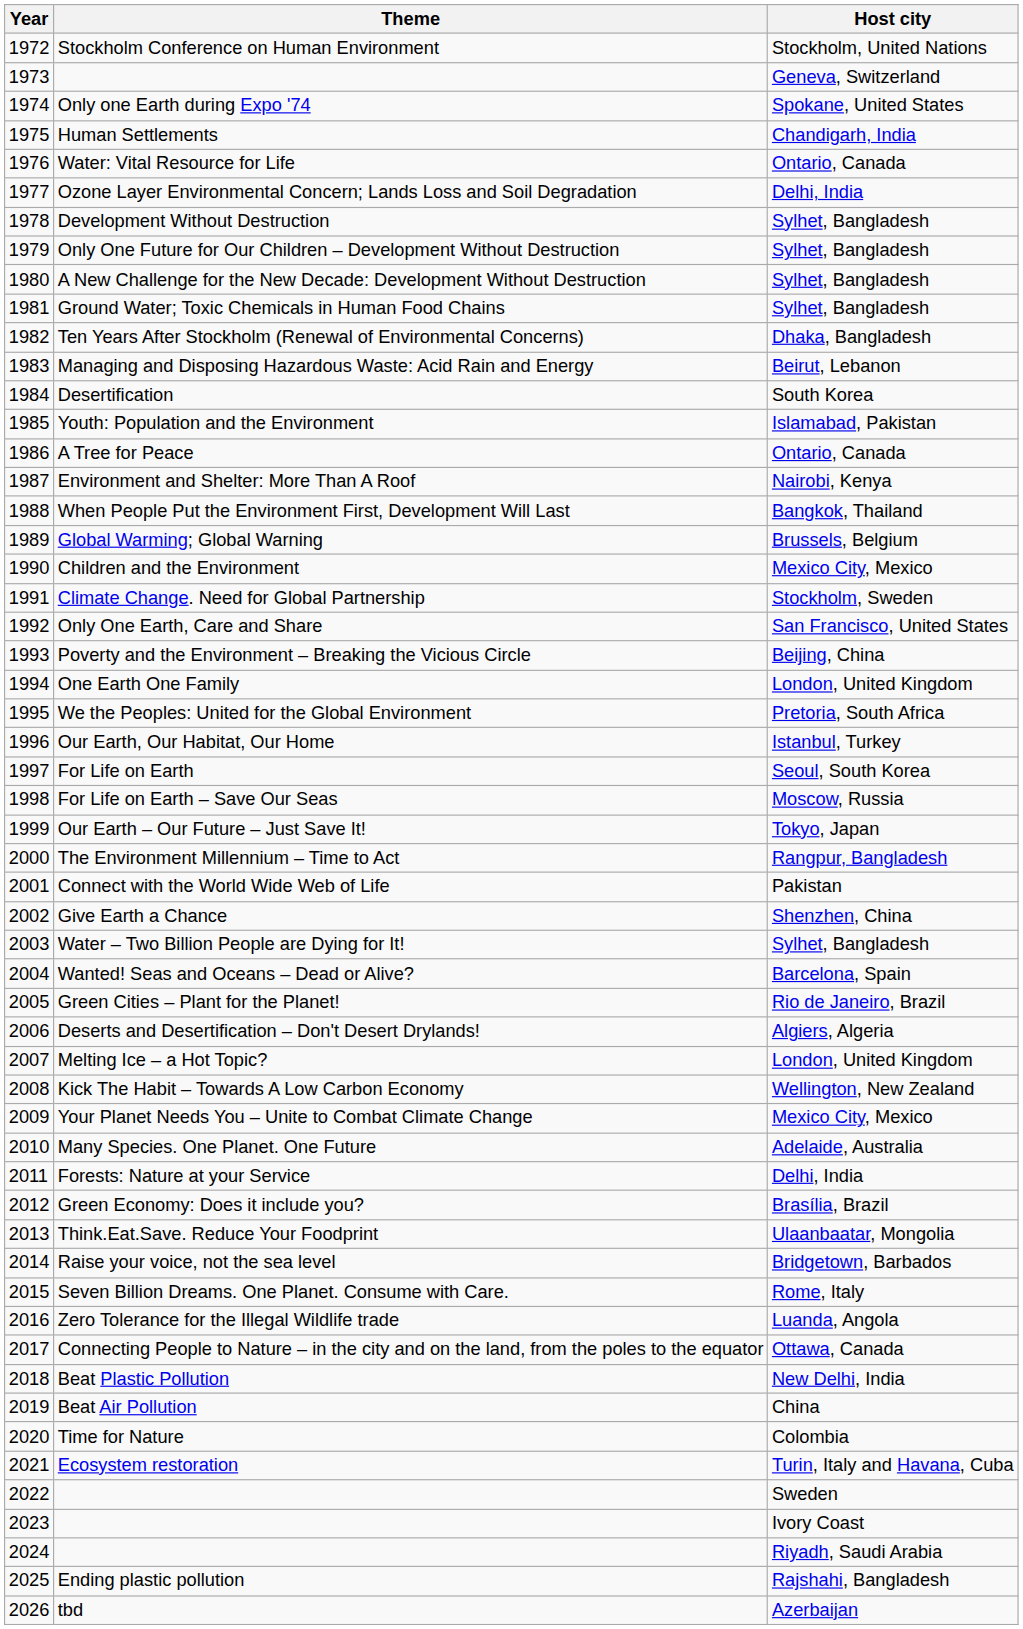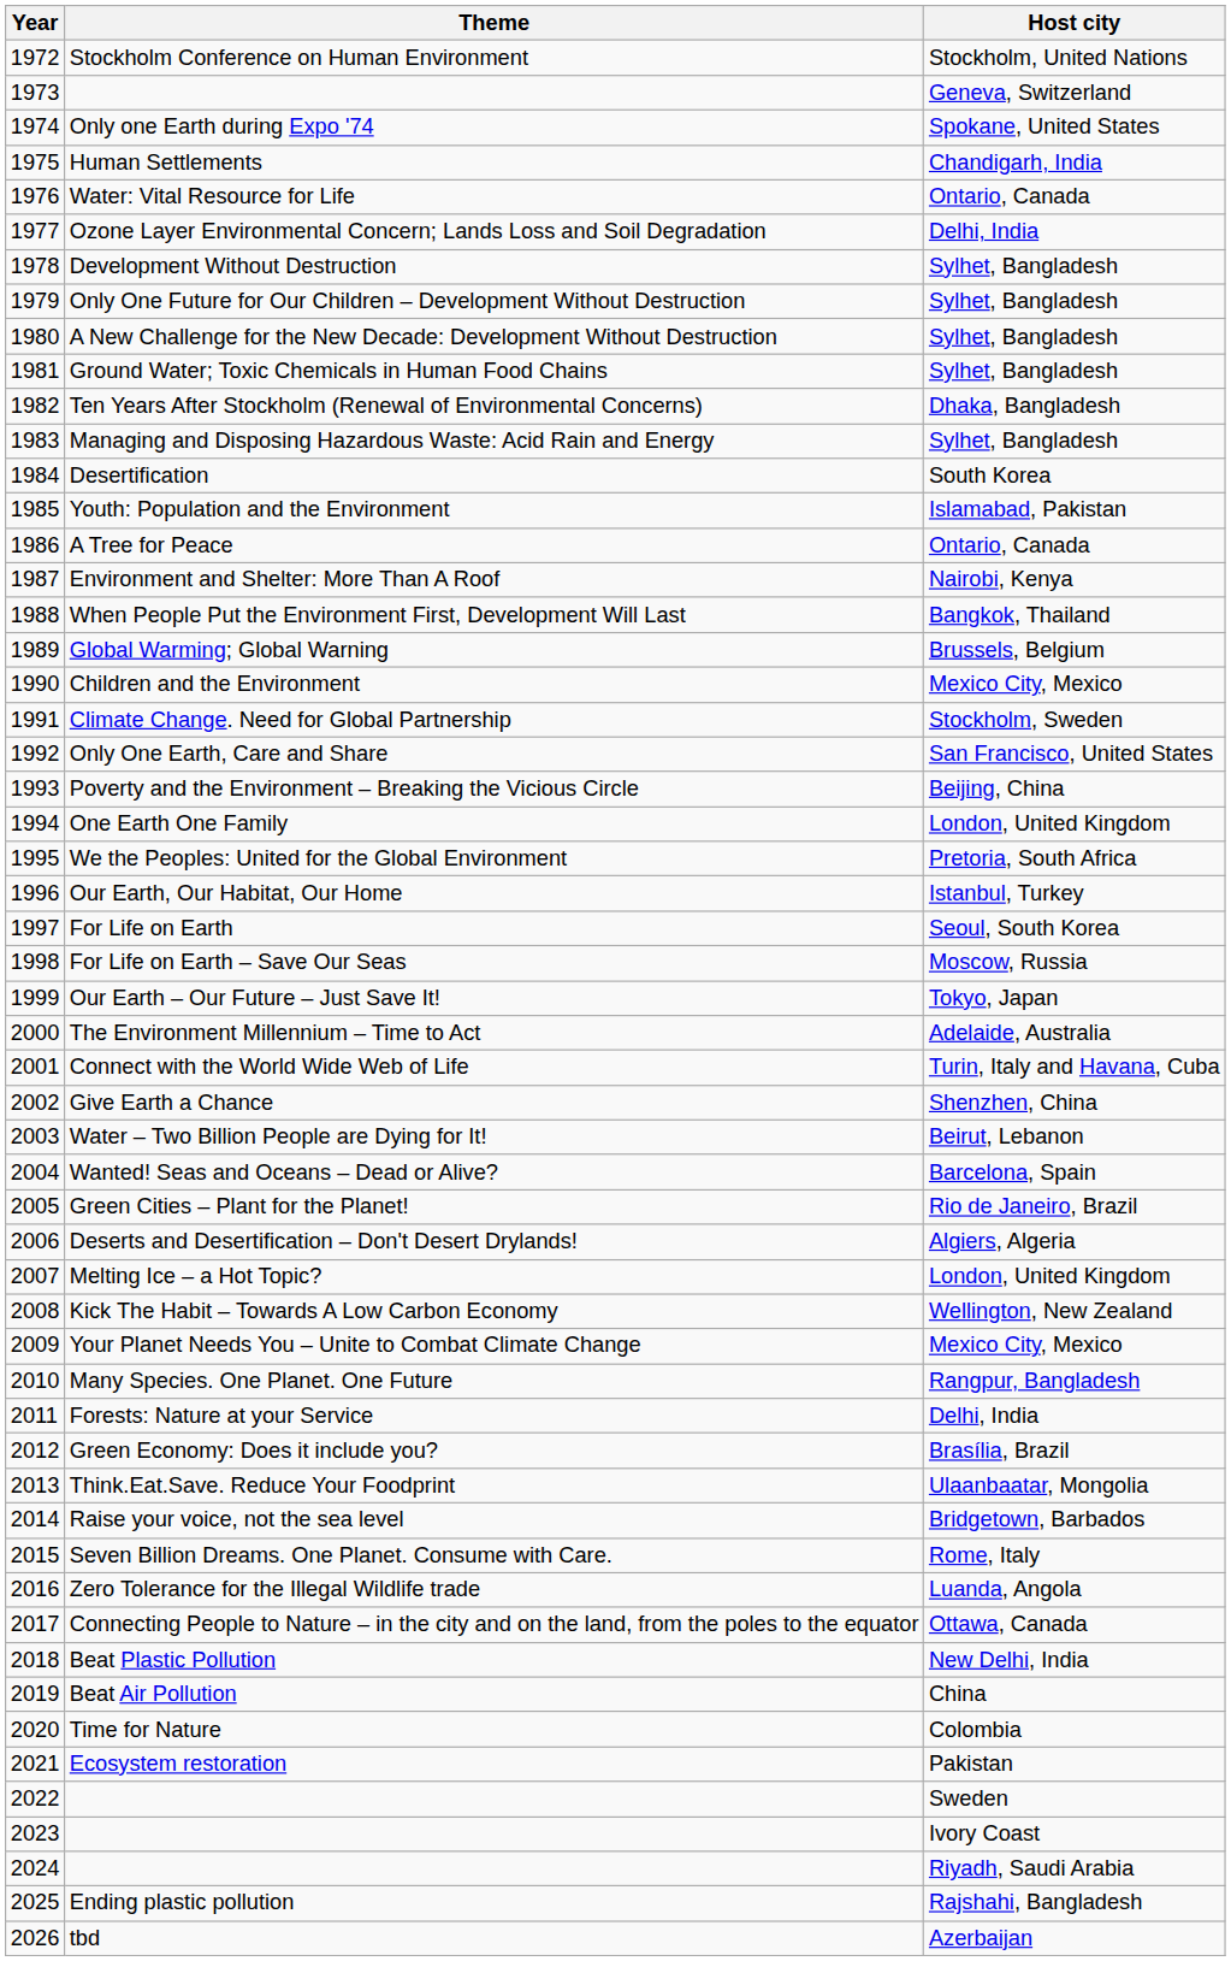 <table class="wikitable">
 <tr>
 <th>Year</th>
 <th>Theme</th>
 <th>Host city</th>
 </tr>
 <tr>
 <td>1972</td>
 <td>Stockholm Conference on Human Environment</td>
 <td>Stockholm, United Nations</td>
 </tr>
 <tr>
 <td>1973</td>
 <td></td>
 <td><a href='#'>Geneva</a>, Switzerland</td>
 </tr>
 <tr>
 <td>1974</td>
 <td>Only one Earth during <a href='#'>Expo '74</a></td>
 <td><a href='#'>Spokane</a>, United States</td>
 </tr>
 <tr>
 <td>1975</td>
 <td>Human Settlements</td>
 <td><a href='#'>Chandigarh, India</a></td>
 </tr>
 <tr>
 <td>1976</td>
 <td>Water: Vital Resource for Life</td>
 <td><a href='#'>Ontario</a>, Canada</td>
 </tr>
 <tr>
 <td>1977</td>
 <td>Ozone Layer Environmental Concern; Lands Loss and Soil Degradation</td>
 <td><a href='#'>Delhi, India</a></td>
 </tr>
 <tr>
 <td>1978</td>
 <td>Development Without Destruction</td>
 <td><a href='#'>Sylhet</a>, Bangladesh</td>
 </tr>
 <tr>
 <td>1979</td>
 <td>Only One Future for Our Children – Development Without Destruction</td>
 <td><a href='#'>Sylhet</a>, Bangladesh</td>
 </tr>
 <tr>
 <td>1980</td>
 <td>A New Challenge for the New Decade: Development Without Destruction</td>
 <td><a href='#'>Sylhet</a>, Bangladesh</td>
 </tr>
 <tr>
 <td>1981</td>
 <td>Ground Water; Toxic Chemicals in Human Food Chains</td>
 <td><a href='#'>Sylhet</a>, Bangladesh</td>
 </tr>
 <tr>
 <td>1982</td>
 <td>Ten Years After Stockholm (Renewal of Environmental Concerns)</td>
 <td><a href='#'>Dhaka</a>, Bangladesh</td>
 </tr>
 <tr>
 <td>1983</td>
 <td>Managing and Disposing Hazardous Waste: Acid Rain and Energy</td>
-<td><a href='#'>Beirut</a>, Lebanon</td>
+<td><a href='#'>Sylhet</a>, Bangladesh</td>
 </tr>
 <tr>
 <td>1984</td>
 <td>Desertification</td>
 <td>South Korea</td>
 </tr>
 <tr>
 <td>1985</td>
 <td>Youth: Population and the Environment</td>
 <td><a href='#'>Islamabad</a>, Pakistan</td>
 </tr>
 <tr>
 <td>1986</td>
 <td>A Tree for Peace</td>
 <td><a href='#'>Ontario</a>, Canada</td>
 </tr>
 <tr>
 <td>1987</td>
 <td>Environment and Shelter: More Than A Roof</td>
 <td><a href='#'>Nairobi</a>, Kenya</td>
 </tr>
 <tr>
 <td>1988</td>
 <td>When People Put the Environment First, Development Will Last</td>
 <td><a href='#'>Bangkok</a>, Thailand</td>
 </tr>
 <tr>
 <td>1989</td>
 <td><a href='#'>Global Warming</a>; Global Warning</td>
 <td><a href='#'>Brussels</a>, Belgium</td>
 </tr>
 <tr>
 <td>1990</td>
 <td>Children and the Environment</td>
 <td><a href='#'>Mexico City</a>, Mexico</td>
 </tr>
 <tr>
 <td>1991</td>
 <td><a href='#'>Climate Change</a>. Need for Global Partnership</td>
 <td><a href='#'>Stockholm</a>, Sweden</td>
 </tr>
 <tr>
 <td>1992</td>
 <td>Only One Earth, Care and Share</td>
 <td><a href='#'>San Francisco</a>, United States</td>
 </tr>
 <tr>
 <td>1993</td>
 <td>Poverty and the Environment – Breaking the Vicious Circle</td>
 <td><a href='#'>Beijing</a>, China</td>
 </tr>
 <tr>
 <td>1994</td>
 <td>One Earth One Family</td>
 <td><a href='#'>London</a>, United Kingdom</td>
 </tr>
 <tr>
 <td>1995</td>
 <td>We the Peoples: United for the Global Environment</td>
 <td><a href='#'>Pretoria</a>, South Africa</td>
 </tr>
 <tr>
 <td>1996</td>
 <td>Our Earth, Our Habitat, Our Home</td>
 <td><a href='#'>Istanbul</a>, Turkey</td>
 </tr>
 <tr>
 <td>1997</td>
 <td>For Life on Earth</td>
 <td><a href='#'>Seoul</a>, South Korea</td>
 </tr>
 <tr>
 <td>1998</td>
 <td>For Life on Earth – Save Our Seas</td>
 <td><a href='#'>Moscow</a>, Russia</td>
 </tr>
 <tr>
 <td>1999</td>
 <td>Our Earth – Our Future – Just Save It!</td>
 <td><a href='#'>Tokyo</a>, Japan</td>
 </tr>
 <tr>
 <td>2000</td>
 <td>The Environment Millennium – Time to Act</td>
-<td><a href='#'>Rangpur, Bangladesh</a></td>
+<td><a href='#'>Adelaide</a>, Australia</td>
 </tr>
 <tr>
 <td>2001</td>
 <td>Connect with the World Wide Web of Life</td>
-<td>Pakistan</td>
+<td><a href='#'>Turin</a>, Italy and <a href='#'>Havana</a>, Cuba</td>
 </tr>
 <tr>
 <td>2002</td>
 <td>Give Earth a Chance</td>
 <td><a href='#'>Shenzhen</a>, China</td>
 </tr>
 <tr>
 <td>2003</td>
 <td>Water – Two Billion People are Dying for It!</td>
-<td><a href='#'>Sylhet</a>, Bangladesh</td>
+<td><a href='#'>Beirut</a>, Lebanon</td>
 </tr>
 <tr>
 <td>2004</td>
 <td>Wanted! Seas and Oceans – Dead or Alive?</td>
 <td><a href='#'>Barcelona</a>, Spain</td>
 </tr>
 <tr>
 <td>2005</td>
 <td>Green Cities – Plant for the Planet!</td>
 <td><a href='#'>Rio de Janeiro</a>, Brazil</td>
 </tr>
 <tr>
 <td>2006</td>
 <td>Deserts and Desertification – Don't Desert Drylands!</td>
 <td><a href='#'>Algiers</a>, Algeria</td>
 </tr>
 <tr>
 <td>2007</td>
 <td>Melting Ice – a Hot Topic?</td>
 <td><a href='#'>London</a>, United Kingdom</td>
 </tr>
 <tr>
 <td>2008</td>
 <td>Kick The Habit – Towards A Low Carbon Economy</td>
 <td><a href='#'>Wellington</a>, New Zealand</td>
 </tr>
 <tr>
 <td>2009</td>
 <td>Your Planet Needs You – Unite to Combat Climate Change</td>
 <td><a href='#'>Mexico City</a>, Mexico</td>
 </tr>
 <tr>
 <td>2010</td>
 <td>Many Species. One Planet. One Future</td>
-<td><a href='#'>Adelaide</a>, Australia</td>
+<td><a href='#'>Rangpur, Bangladesh</a></td>
 </tr>
 <tr>
 <td>2011</td>
 <td>Forests: Nature at your Service</td>
 <td><a href='#'>Delhi</a>, India</td>
 </tr>
 <tr>
 <td>2012</td>
 <td>Green Economy: Does it include you?</td>
 <td><a href='#'>Brasília</a>, Brazil</td>
 </tr>
 <tr>
 <td>2013</td>
 <td>Think.Eat.Save. Reduce Your Foodprint</td>
 <td><a href='#'>Ulaanbaatar</a>, Mongolia</td>
 </tr>
 <tr>
 <td>2014</td>
 <td>Raise your voice, not the sea level</td>
 <td><a href='#'>Bridgetown</a>, Barbados</td>
 </tr>
 <tr>
 <td>2015</td>
 <td>Seven Billion Dreams. One Planet. Consume with Care.</td>
 <td><a href='#'>Rome</a>, Italy</td>
 </tr>
 <tr>
 <td>2016</td>
 <td>Zero Tolerance for the Illegal Wildlife trade</td>
 <td><a href='#'>Luanda</a>, Angola</td>
 </tr>
 <tr>
 <td>2017</td>
 <td>Connecting People to Nature – in the city and on the land, from the poles to the equator</td>
 <td><a href='#'>Ottawa</a>, Canada</td>
 </tr>
 <tr>
 <td>2018</td>
 <td>Beat <a href='#'>Plastic Pollution</a></td>
 <td><a href='#'>New Delhi</a>, India</td>
 </tr>
 <tr>
 <td>2019</td>
 <td>Beat <a href='#'>Air Pollution</a></td>
 <td>China</td>
 </tr>
 <tr>
 <td>2020</td>
 <td>Time for Nature</td>
 <td>Colombia</td>
 </tr>
 <tr>
 <td>2021</td>
 <td><a href='#'>Ecosystem restoration</a></td>
-<td><a href='#'>Turin</a>, Italy and <a href='#'>Havana</a>, Cuba</td>
+<td>Pakistan</td>
 </tr>
 <tr>
 <td>2022</td>
 <td></td>
 <td>Sweden</td>
 </tr>
 <tr>
 <td>2023</td>
 <td></td>
 <td>Ivory Coast</td>
 </tr>
 <tr>
 <td>2024</td>
 <td></td>
 <td><a href='#'>Riyadh</a>, Saudi Arabia</td>
 </tr>
 <tr>
 <td>2025</td>
 <td>Ending plastic pollution</td>
 <td><a href='#'>Rajshahi</a>, Bangladesh</td>
 </tr>
 <tr>
 <td>2026</td>
 <td>tbd</td>
 <td><a href='#'>Azerbaijan</a></td>
 </tr>
 </table>
